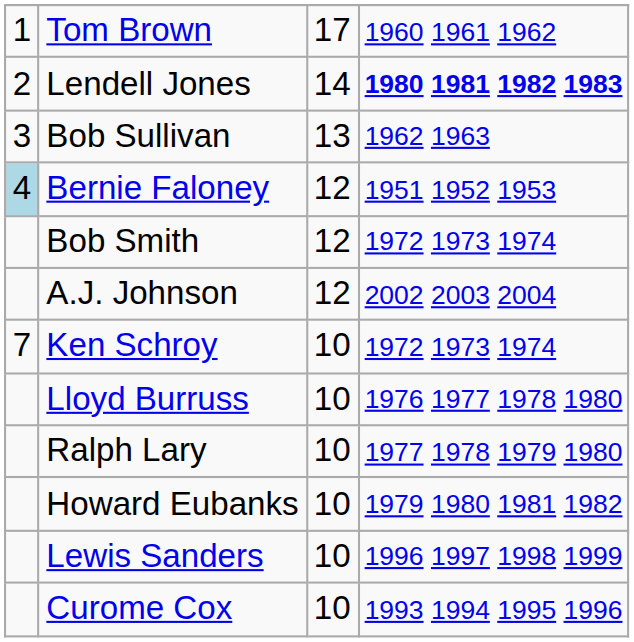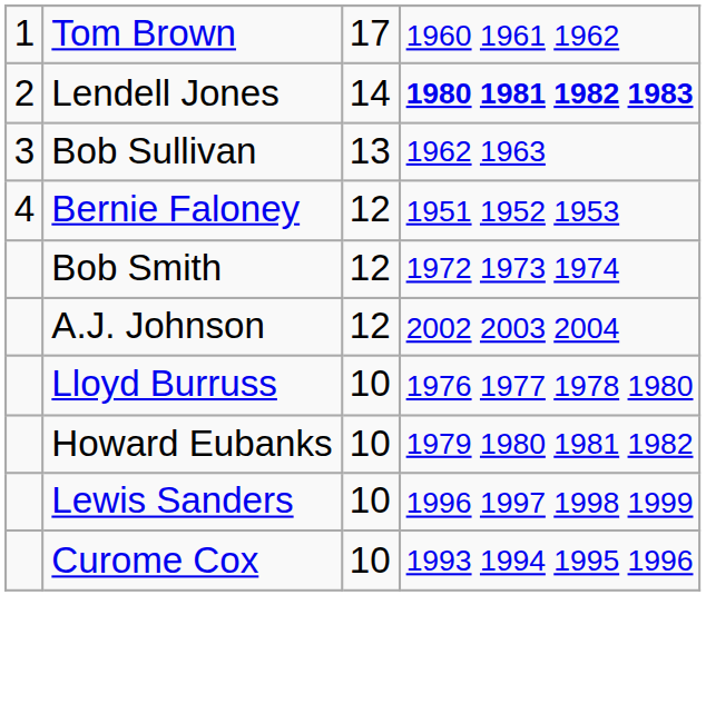 <table class="wikitable">
 <tr>
 </tr>
 <tr>
 <td>1</td>
 <td><a href='#'>Tom Brown</a></td>
 <td>17</td>
 <td style="font-size:80%;"><a href='#'>1960</a> <a href='#'>1961</a> <a href='#'>1962</a></td>
 </tr>
 <tr>
 <td>2</td>
 <td>Lendell Jones</td>
 <td>14</td>
 <td style="font-size:80%;"><strong><a href='#'>1980</a> <a href='#'>1981</a> <a href='#'>1982</a> <a href='#'>1983</a></strong></td>
 </tr>
 <tr>
 <td>3</td>
 <td>Bob Sullivan</td>
 <td>13</td>
 <td style="font-size:80%;"><a href='#'>1962</a> <a href='#'>1963</a></td>
 </tr>
 <tr>
-<td style="background: lightblue;">4</td>
+<td>4</td>
 <td><a href='#'>Bernie Faloney</a></td>
 <td>12</td>
 <td style="font-size:80%;"><a href='#'>1951</a> <a href='#'>1952</a> <a href='#'>1953</a></td>
 </tr>
 <tr>
 <td></td>
 <td>Bob Smith</td>
 <td>12</td>
 <td style="font-size:80%;"><a href='#'>1972</a> <a href='#'>1973</a> <a href='#'>1974</a></td>
 </tr>
 <tr>
 <td></td>
 <td>A.J. Johnson</td>
 <td>12</td>
 <td style="font-size:80%;"><a href='#'>2002</a> <a href='#'>2003</a> <a href='#'>2004</a></td>
 </tr>
 <tr>
-<td>7</td>
-<td><a href='#'>Ken Schroy</a></td>
-<td>10</td>
-<td style="font-size:80%;"><a href='#'>1972</a> <a href='#'>1973</a> <a href='#'>1974</a></td>
-</tr>
-<tr>
 <td></td>
 <td><a href='#'>Lloyd Burruss</a></td>
 <td>10</td>
 <td style="font-size:80%;"><a href='#'>1976</a> <a href='#'>1977</a> <a href='#'>1978</a> <a href='#'>1980</a></td>
-</tr>
-<tr>
-<td></td>
-<td>Ralph Lary</td>
-<td>10</td>
-<td style="font-size:80%;"><a href='#'>1977</a> <a href='#'>1978</a> <a href='#'>1979</a> <a href='#'>1980</a></td>
 </tr>
 <tr>
 <td></td>
 <td>Howard Eubanks</td>
 <td>10</td>
 <td style="font-size:80%;"><a href='#'>1979</a> <a href='#'>1980</a> <a href='#'>1981</a> <a href='#'>1982</a></td>
 </tr>
 <tr>
 <td></td>
 <td><a href='#'>Lewis Sanders</a></td>
 <td>10</td>
 <td style="font-size:80%;"><a href='#'>1996</a> <a href='#'>1997</a> <a href='#'>1998</a> <a href='#'>1999</a></td>
 </tr>
 <tr>
 <td></td>
 <td><a href='#'>Curome Cox</a></td>
 <td>10</td>
 <td style="font-size:80%;"><a href='#'>1993</a> <a href='#'>1994</a> <a href='#'>1995</a> <a href='#'>1996</a></td>
 </tr>
 </table>
